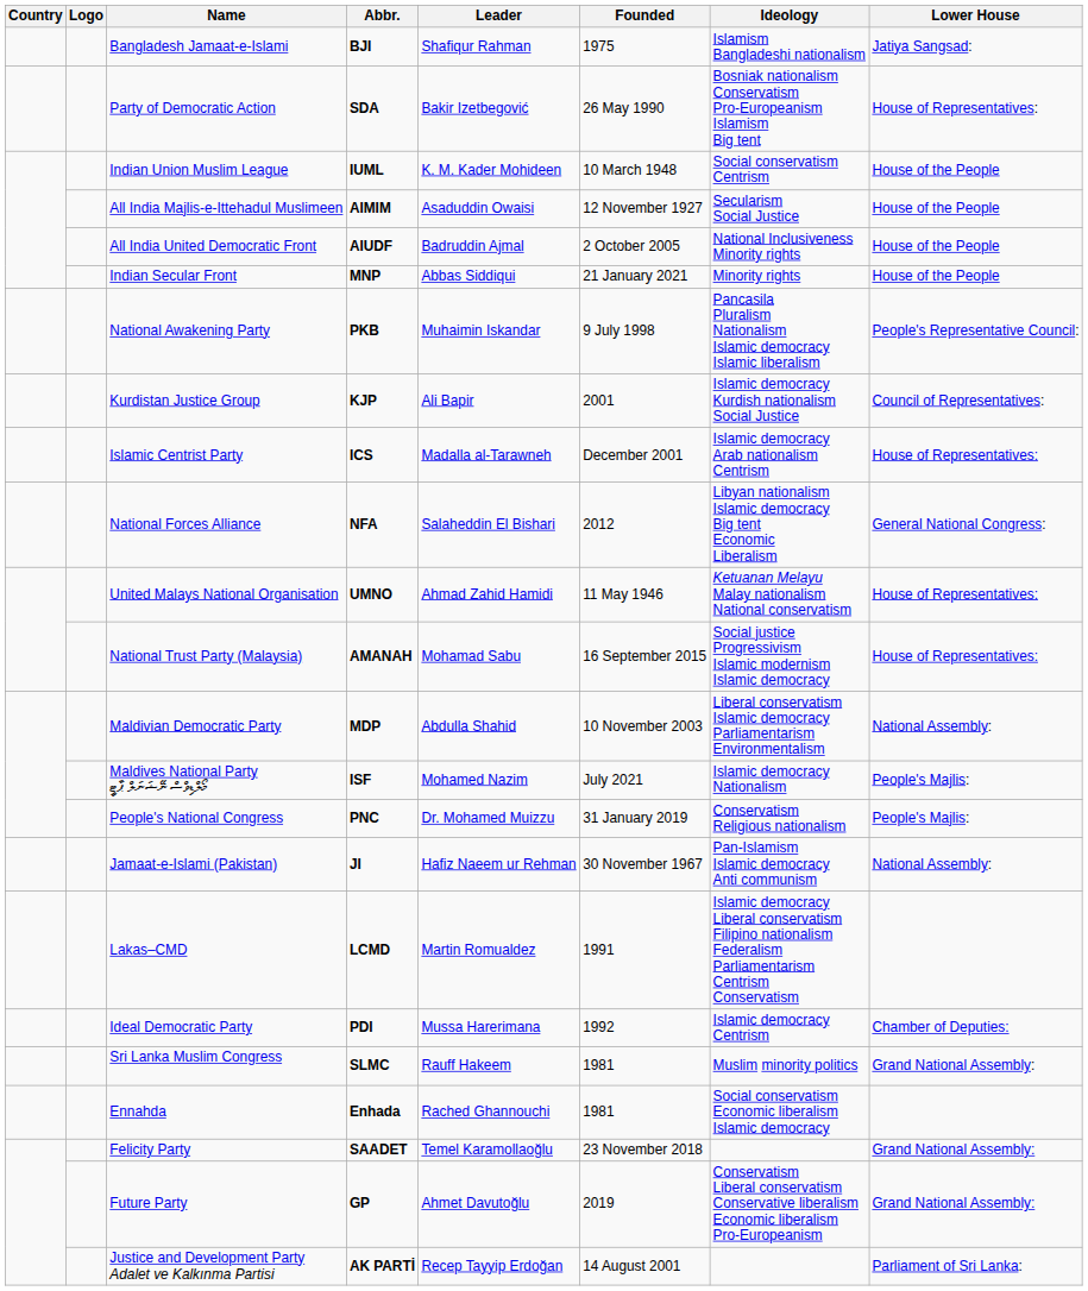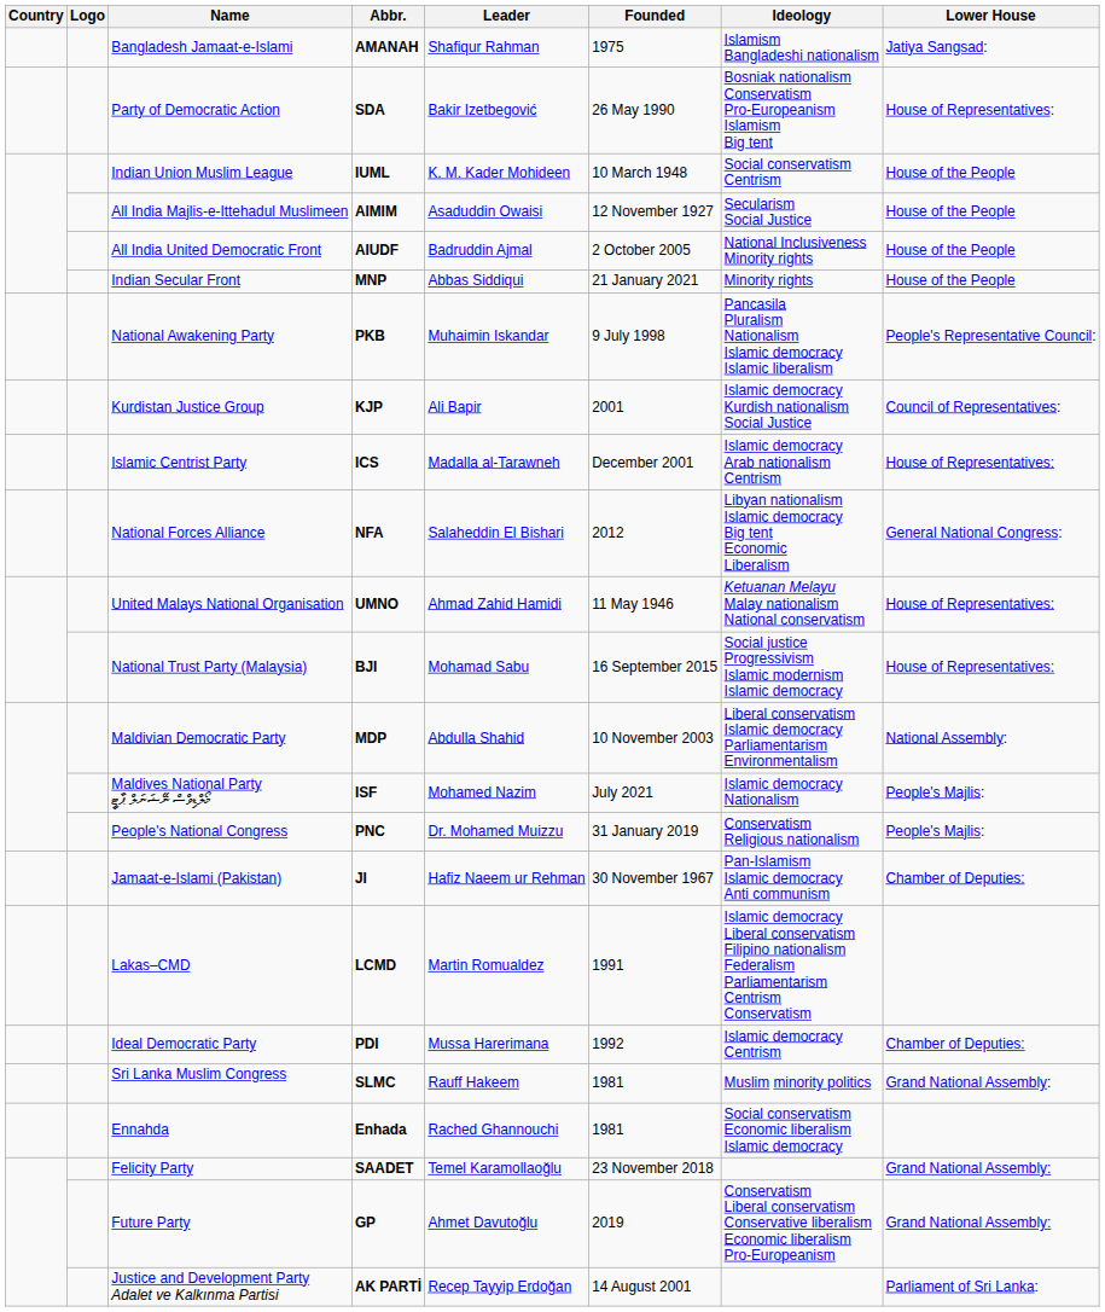 <table class="wikitable sortable">
 <tr>
 <th>Country</th>
 <th>Logo</th>
 <th>Name</th>
 <th>Abbr.</th>
 <th>Leader</th>
 <th>Founded</th>
 <th>Ideology</th>
 <th>Lower House</th>
 </tr>
 <tr>
 <td></td>
 <td></td>
 <td><a href='#'>Bangladesh Jamaat-e-Islami</a><br></td>
-<td><strong>BJI</strong></td>
+<td><strong>AMANAH</strong></td>
 <td><a href='#'>Shafiqur Rahman</a></td>
 <td>1975</td>
 <td><a href='#'>Islamism</a><br><a href='#'>Bangladeshi nationalism</a></td>
 <td><a href='#'>Jatiya Sangsad</a>:</td>
 </tr>
 <tr>
 <td></td>
 <td></td>
 <td><a href='#'>Party of Democratic Action</a><br></td>
 <td><strong>SDA</strong></td>
 <td><a href='#'>Bakir Izetbegović</a></td>
 <td>26 May 1990</td>
 <td><a href='#'>Bosniak nationalism</a><br><a href='#'>Conservatism</a><br><a href='#'>Pro-Europeanism</a><br><a href='#'>Islamism</a><br><a href='#'>Big tent</a></td>
 <td><a href='#'>House of Representatives</a>:</td>
 </tr>
 <tr>
 <td rowspan="4"></td>
 <td></td>
 <td><a href='#'>Indian Union Muslim League</a><br></td>
 <td><strong>IUML</strong></td>
 <td><a href='#'>K. M. Kader Mohideen</a></td>
 <td>10 March 1948</td>
 <td><a href='#'>Social conservatism</a><br><a href='#'>Centrism</a></td>
 <td><a href='#'>House of the People</a></td>
 </tr>
 <tr>
 <td></td>
 <td><a href='#'>All India Majlis-e-Ittehadul Muslimeen</a><br></td>
 <td><strong>AIMIM</strong></td>
 <td><a href='#'>Asaduddin Owaisi</a></td>
 <td>12 November 1927</td>
 <td><a href='#'>Secularism</a><br><a href='#'>Social Justice</a></td>
 <td><a href='#'>House of the People</a></td>
 </tr>
 <tr>
 <td></td>
 <td><a href='#'>All India United Democratic Front</a><br></td>
 <td><strong>AIUDF</strong></td>
 <td><a href='#'>Badruddin Ajmal</a></td>
 <td>2 October 2005</td>
 <td><a href='#'>National Inclusiveness</a><br><a href='#'>Minority rights</a></td>
 <td><a href='#'>House of the People</a></td>
 </tr>
 <tr>
 <td></td>
 <td><a href='#'>Indian Secular Front</a><br></td>
 <td><strong>MNP</strong></td>
 <td><a href='#'>Abbas Siddiqui</a></td>
 <td>21 January 2021</td>
 <td><a href='#'>Minority rights</a></td>
 <td><a href='#'>House of the People</a></td>
 </tr>
 <tr>
 <td rowspan="1"></td>
 <td></td>
 <td><a href='#'>National Awakening Party</a><br></td>
 <td><strong>PKB</strong></td>
 <td><a href='#'>Muhaimin Iskandar</a></td>
 <td>9 July 1998</td>
 <td><a href='#'>Pancasila</a><br><a href='#'>Pluralism</a><br><a href='#'>Nationalism</a><br><a href='#'>Islamic democracy</a><br><a href='#'>Islamic liberalism</a></td>
 <td><a href='#'>People's Representative Council</a>:</td>
 </tr>
 <tr>
 <td></td>
 <td></td>
 <td><a href='#'>Kurdistan Justice Group</a><br></td>
 <td><strong>KJP</strong></td>
 <td><a href='#'>Ali Bapir</a></td>
 <td>2001</td>
 <td><a href='#'>Islamic democracy</a><br><a href='#'>Kurdish nationalism</a><br><a href='#'>Social Justice</a></td>
 <td><a href='#'>Council of Representatives</a>:</td>
 </tr>
 <tr>
 <td></td>
 <td></td>
 <td><a href='#'>Islamic Centrist Party</a><br></td>
 <td><strong>ICS</strong></td>
 <td><a href='#'>Madalla al-Tarawneh</a></td>
 <td>December 2001</td>
 <td><a href='#'>Islamic democracy</a><br><a href='#'>Arab nationalism</a><br><a href='#'>Centrism</a></td>
 <td><a href='#'>House of Representatives:</a></td>
 </tr>
 <tr>
 <td></td>
 <td></td>
 <td><a href='#'>National Forces Alliance</a><br></td>
 <td><strong>NFA</strong></td>
 <td><a href='#'>Salaheddin El Bishari</a></td>
 <td>2012</td>
 <td><a href='#'>Libyan nationalism</a><br><a href='#'>Islamic democracy</a><br><a href='#'>Big tent</a><br><a href='#'>Economic</a><br><a href='#'>Liberalism</a></td>
 <td><a href='#'>General National Congress</a>:</td>
 </tr>
 <tr>
 <td rowspan="2"></td>
 <td></td>
 <td><a href='#'>United Malays National Organisation</a><br></td>
 <td><strong>UMNO</strong></td>
 <td><a href='#'>Ahmad Zahid Hamidi</a></td>
 <td>11 May 1946</td>
 <td><em><a href='#'>Ketuanan Melayu</a></em><br><a href='#'>Malay nationalism</a><br><a href='#'>National conservatism</a></td>
 <td><a href='#'>House of Representatives:</a></td>
 </tr>
 <tr>
 <td></td>
 <td><a href='#'>National Trust Party (Malaysia)</a><br></td>
-<td><strong>AMANAH</strong></td>
+<td><strong>BJI</strong></td>
 <td><a href='#'>Mohamad Sabu</a></td>
 <td>16 September 2015</td>
 <td><a href='#'>Social justice</a><br><a href='#'>Progressivism</a><br><a href='#'>Islamic modernism</a><br><a href='#'>Islamic democracy</a></td>
 <td><a href='#'>House of Representatives:</a></td>
 </tr>
 <tr>
 <td rowspan="3"></td>
 <td></td>
 <td><a href='#'>Maldivian Democratic Party</a><br></td>
 <td><strong>MDP</strong></td>
 <td><a href='#'>Abdulla Shahid</a></td>
 <td>10 November 2003</td>
 <td><a href='#'>Liberal conservatism</a><br><a href='#'>Islamic democracy</a><br><a href='#'>Parliamentarism</a><br><a href='#'>Environmentalism</a></td>
 <td><a href='#'>National Assembly</a>:</td>
 </tr>
 <tr>
 <td></td>
 <td><a href='#'>Maldives National Party</a><br>މޯލްޑިވްސް ނޭޝަނަލް ޕާޓީ</td>
 <td><strong>ISF</strong></td>
 <td><a href='#'>Mohamed Nazim</a></td>
 <td>July 2021</td>
 <td><a href='#'>Islamic democracy</a><br><a href='#'>Nationalism</a></td>
 <td><a href='#'>People's Majlis</a>:</td>
 </tr>
 <tr>
 <td></td>
 <td><a href='#'>People's National Congress</a><br></td>
 <td><strong>PNC</strong></td>
 <td><a href='#'>Dr. Mohamed Muizzu</a></td>
 <td>31 January 2019</td>
 <td><a href='#'>Conservatism</a><br><a href='#'>Religious nationalism</a><br></td>
 <td><a href='#'>People's Majlis</a>:</td>
 </tr>
 <tr>
 <td></td>
 <td></td>
 <td><a href='#'>Jamaat-e-Islami (Pakistan)</a><br></td>
 <td><strong>JI</strong></td>
 <td><a href='#'>Hafiz Naeem ur Rehman</a></td>
 <td>30 November 1967</td>
 <td><a href='#'>Pan-Islamism</a><br><a href='#'>Islamic democracy</a><br><a href='#'>Anti communism</a></td>
-<td><a href='#'>National Assembly</a>:</td>
+<td><a href='#'>Chamber of Deputies:</a></td>
 </tr>
 <tr>
 <td></td>
 <td></td>
 <td><a href='#'>Lakas–CMD</a><br></td>
 <td><strong>LCMD</strong></td>
 <td><a href='#'>Martin Romualdez</a></td>
 <td>1991</td>
 <td><a href='#'>Islamic democracy</a><br><a href='#'>Liberal conservatism</a><br><a href='#'>Filipino nationalism</a><br><a href='#'>Federalism</a><br><a href='#'>Parliamentarism</a><br><a href='#'>Centrism</a><br><a href='#'>Conservatism</a></td>
 <td></td>
 </tr>
 <tr>
 <td></td>
 <td></td>
 <td><a href='#'>Ideal Democratic Party</a><br></td>
 <td><strong>PDI</strong></td>
 <td><a href='#'>Mussa Harerimana</a></td>
 <td>1992</td>
 <td><a href='#'>Islamic democracy</a><br><a href='#'>Centrism</a></td>
 <td><a href='#'>Chamber of Deputies:</a></td>
 </tr>
 <tr>
 <td></td>
 <td></td>
 <td><a href='#'>Sri Lanka Muslim Congress</a><br><br></td>
 <td><strong>SLMC</strong></td>
 <td><a href='#'>Rauff Hakeem</a></td>
 <td>1981</td>
 <td><a href='#'>Muslim</a> <a href='#'>minority politics</a></td>
 <td><a href='#'>Grand National Assembly</a>:</td>
 </tr>
 <tr>
 <td></td>
 <td></td>
 <td><a href='#'>Ennahda</a><br></td>
 <td><strong>Enhada</strong></td>
 <td><a href='#'>Rached Ghannouchi</a></td>
 <td>1981</td>
 <td><a href='#'>Social conservatism</a><br><a href='#'>Economic liberalism</a><br><a href='#'>Islamic democracy</a></td>
 <td></td>
 </tr>
 <tr>
 <td rowspan="3"></td>
 <td></td>
 <td><a href='#'>Felicity Party</a><br></td>
 <td><strong>SAADET</strong></td>
 <td><a href='#'>Temel Karamollaoğlu</a></td>
 <td>23 November 2018</td>
 <td></td>
 <td><a href='#'>Grand National Assembly:</a></td>
 </tr>
 <tr>
 <td></td>
 <td><a href='#'>Future Party</a><br></td>
 <td><strong>GP</strong></td>
 <td><a href='#'>Ahmet Davutoğlu</a></td>
 <td>2019</td>
 <td><a href='#'>Conservatism</a><br><a href='#'>Liberal conservatism</a><br><a href='#'>Conservative liberalism</a><br><a href='#'>Economic liberalism</a><br><a href='#'>Pro-Europeanism</a></td>
 <td><a href='#'>Grand National Assembly:</a></td>
 </tr>
 <tr>
 <td></td>
 <td><a href='#'>Justice and Development Party</a><br><em>Adalet ve Kalkınma Partisi</em></td>
 <td><strong>AK PARTİ</strong></td>
 <td><a href='#'>Recep Tayyip Erdoğan</a></td>
 <td>14 August 2001</td>
 <td></td>
 <td><a href='#'>Parliament of Sri Lanka</a>:</td>
 </tr>
 </table>
